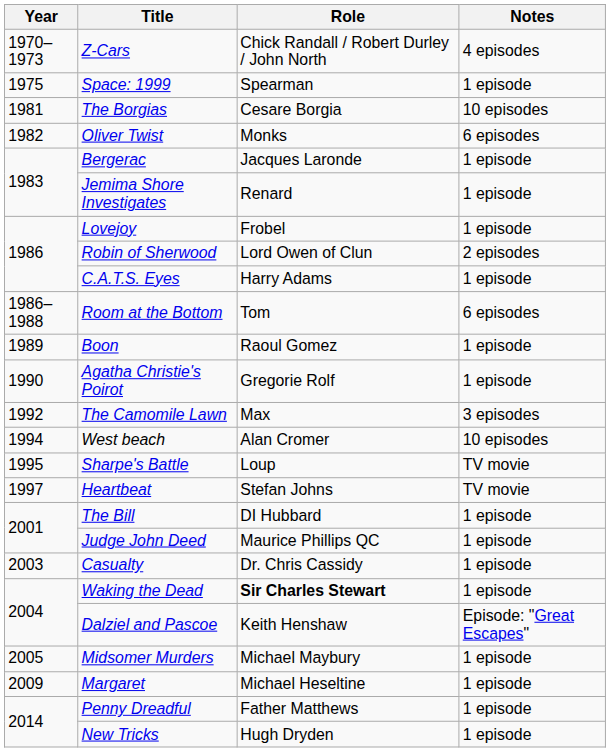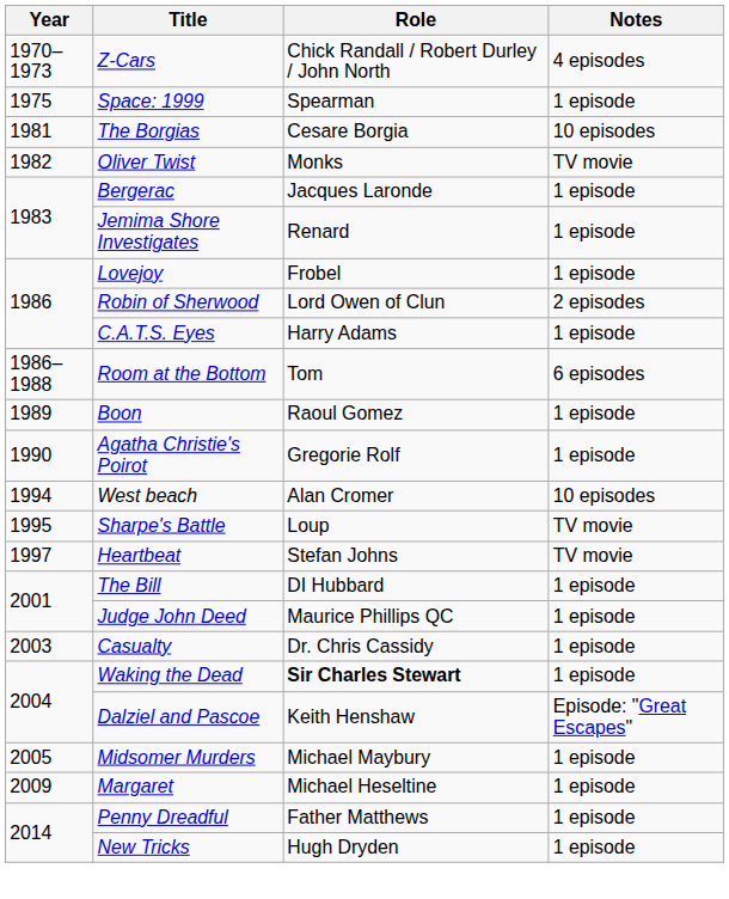 <table class="wikitable sortable">
 <tr>
 <th>Year</th>
 <th>Title</th>
 <th>Role</th>
 <th>Notes</th>
 </tr>
 <tr>
 <td>1970–1973</td>
 <td><em><a href='#'>Z-Cars</a></em></td>
 <td>Chick Randall / Robert Durley / John North</td>
 <td>4 episodes</td>
 </tr>
 <tr>
 <td>1975</td>
 <td><em><a href='#'>Space: 1999</a></em></td>
 <td>Spearman</td>
 <td>1 episode</td>
 </tr>
 <tr>
 <td>1981</td>
 <td><em><a href='#'>The Borgias</a></em></td>
 <td>Cesare Borgia</td>
 <td>10 episodes</td>
 </tr>
 <tr>
 <td>1982</td>
 <td><em><a href='#'>Oliver Twist</a></em></td>
 <td>Monks</td>
-<td>6 episodes</td>
+<td>TV movie</td>
 </tr>
 <tr>
 <td rowspan=2>1983</td>
 <td><em><a href='#'>Bergerac</a></em></td>
 <td>Jacques Laronde</td>
 <td>1 episode</td>
 </tr>
 <tr>
 <td><em><a href='#'>Jemima Shore Investigates</a></em></td>
 <td>Renard</td>
 <td>1 episode</td>
 </tr>
 <tr>
 <td rowspan=3>1986</td>
 <td><em><a href='#'>Lovejoy</a></em></td>
 <td>Frobel</td>
 <td>1 episode</td>
 </tr>
 <tr>
 <td><em><a href='#'>Robin of Sherwood</a></em></td>
 <td>Lord Owen of Clun</td>
 <td>2 episodes</td>
 </tr>
 <tr>
 <td><em><a href='#'>C.A.T.S. Eyes</a></em></td>
 <td>Harry Adams</td>
 <td>1 episode</td>
 </tr>
 <tr>
 <td>1986–1988</td>
 <td><em><a href='#'>Room at the Bottom</a></em></td>
 <td>Tom</td>
 <td>6 episodes</td>
 </tr>
 <tr>
 <td>1989</td>
 <td><em><a href='#'>Boon</a></em></td>
 <td>Raoul Gomez</td>
 <td>1 episode</td>
 </tr>
 <tr>
 <td>1990</td>
 <td><em><a href='#'>Agatha Christie's Poirot</a></em></td>
 <td>Gregorie Rolf</td>
 <td>1 episode</td>
-</tr>
-<tr>
-<td>1992</td>
-<td><em><a href='#'>The Camomile Lawn</a></em></td>
-<td>Max</td>
-<td>3 episodes</td>
 </tr>
 <tr>
 <td>1994</td>
 <td><em>West beach</em></td>
 <td>Alan Cromer</td>
 <td>10 episodes</td>
 </tr>
 <tr>
 <td>1995</td>
 <td><em><a href='#'>Sharpe's Battle</a></em></td>
 <td>Loup</td>
 <td>TV movie</td>
 </tr>
 <tr>
 <td>1997</td>
 <td><em><a href='#'>Heartbeat</a></em></td>
 <td>Stefan Johns</td>
 <td>TV movie</td>
 </tr>
 <tr>
 <td rowspan=2>2001</td>
 <td><em><a href='#'>The Bill</a></em></td>
 <td>DI Hubbard</td>
 <td>1 episode</td>
 </tr>
 <tr>
 <td><em><a href='#'>Judge John Deed</a></em></td>
 <td>Maurice Phillips QC</td>
 <td>1 episode</td>
 </tr>
 <tr>
 <td>2003</td>
 <td><em><a href='#'>Casualty</a></em></td>
 <td>Dr. Chris Cassidy</td>
 <td>1 episode</td>
 </tr>
 <tr>
 <td rowspan=2>2004</td>
 <td><em><a href='#'>Waking the Dead</a></em></td>
 <td><strong>Sir Charles Stewart</strong></td>
 <td>1 episode</td>
 </tr>
 <tr>
 <td><em><a href='#'>Dalziel and Pascoe</a></em></td>
 <td>Keith Henshaw</td>
 <td>Episode: "<a href='#'>Great Escapes</a>"</td>
 </tr>
 <tr>
 <td>2005</td>
 <td><em><a href='#'>Midsomer Murders</a></em></td>
 <td>Michael Maybury</td>
 <td>1 episode</td>
 </tr>
 <tr>
 <td>2009</td>
 <td><em><a href='#'>Margaret</a></em></td>
 <td>Michael Heseltine</td>
 <td>1 episode</td>
 </tr>
 <tr>
 <td rowspan=2>2014</td>
 <td><em><a href='#'>Penny Dreadful</a></em></td>
 <td>Father Matthews</td>
 <td>1 episode</td>
 </tr>
 <tr>
 <td><em><a href='#'>New Tricks</a></em></td>
 <td>Hugh Dryden</td>
 <td>1 episode</td>
 </tr>
 </table>
